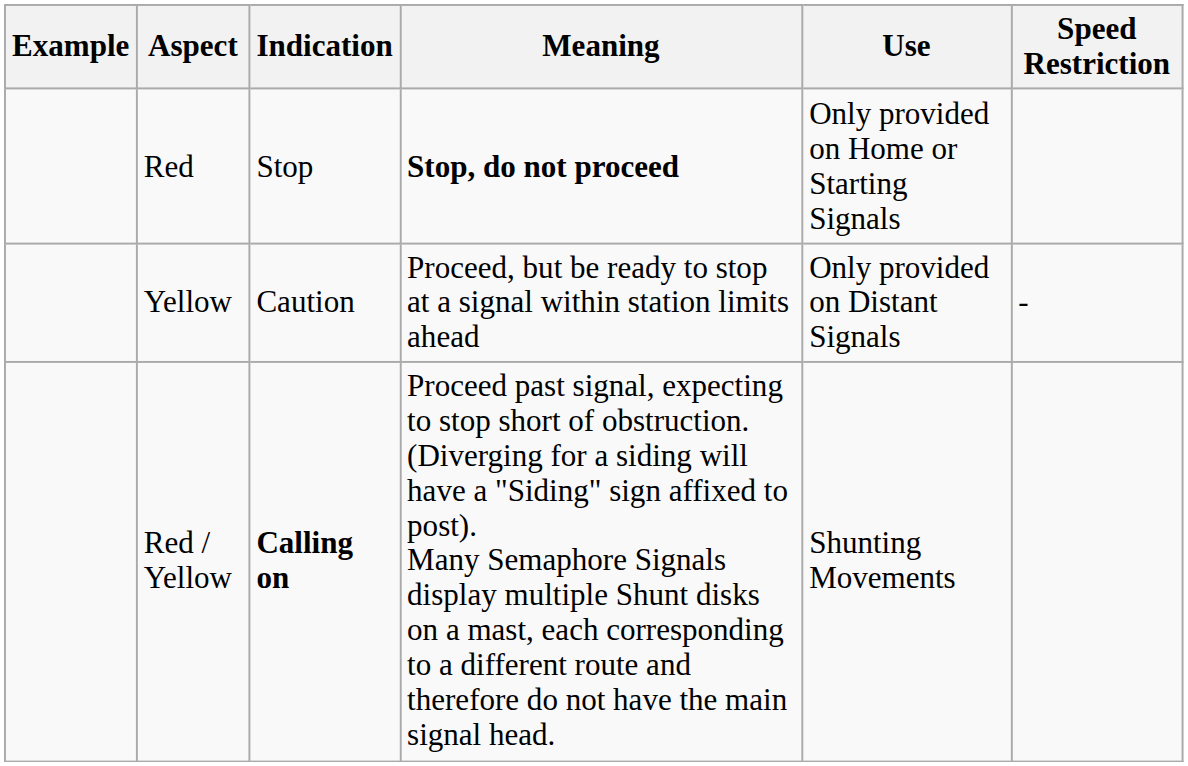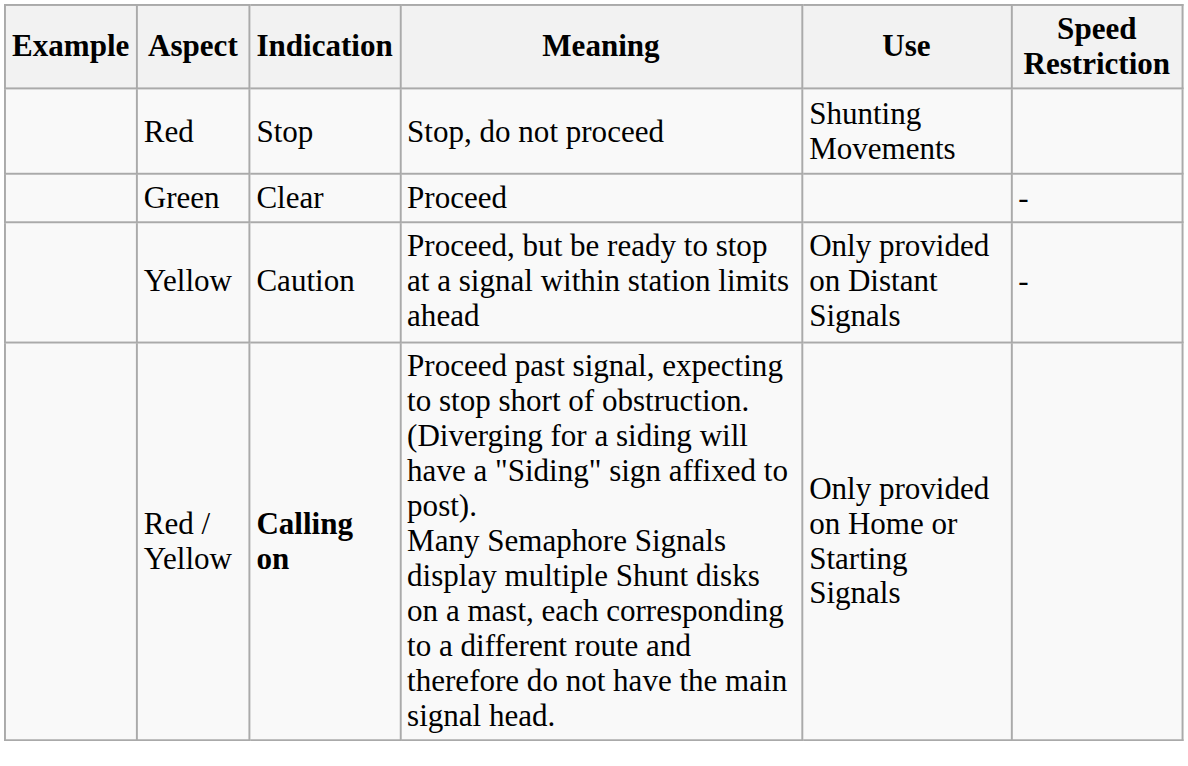 <table class="wikitable">
 <tr>
 <th>Example</th>
 <th>Aspect</th>
 <th>Indication</th>
 <th>Meaning</th>
 <th>Use</th>
 <th>Speed Restriction</th>
 </tr>
 <tr>
 <td></td>
 <td>Red</td>
 <td>Stop</td>
-<td><strong>Stop, do not proceed</strong></td>
-<td>Only provided on Home or Starting Signals</td>
+<td>Stop, do not proceed</td>
+<td>Shunting Movements</td>
 <td></td>
+</tr>
+<tr>
+<td></td>
+<td>Green</td>
+<td>Clear</td>
+<td>Proceed</td>
+<td></td>
+<td>-</td>
 </tr>
 <tr>
 <td></td>
 <td>Yellow</td>
 <td>Caution</td>
 <td>Proceed, but be ready to stop at a signal within station limits ahead</td>
 <td>Only provided on Distant Signals</td>
 <td>-</td>
 </tr>
 <tr>
 <td></td>
 <td>Red / Yellow</td>
 <td><strong>Calling on</strong></td>
 <td>Proceed past signal, expecting to stop short of obstruction. (Diverging for a siding will have a "Siding" sign affixed to post).<br>Many Semaphore Signals display multiple Shunt disks on a mast, each corresponding to a different route and therefore do not have the main signal head.</td>
-<td>Shunting Movements</td>
+<td>Only provided on Home or Starting Signals</td>
 </tr>
 </table>
